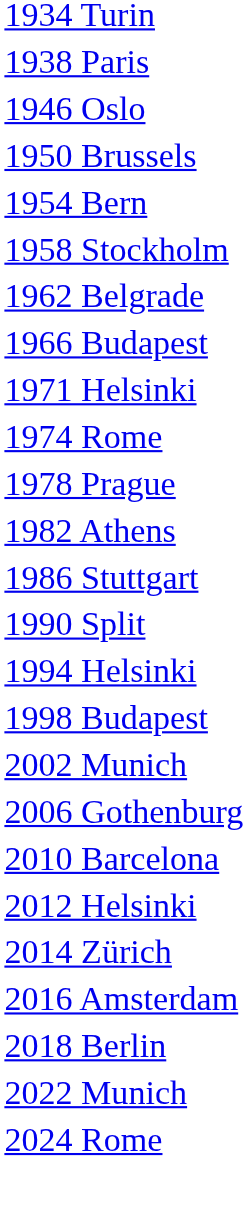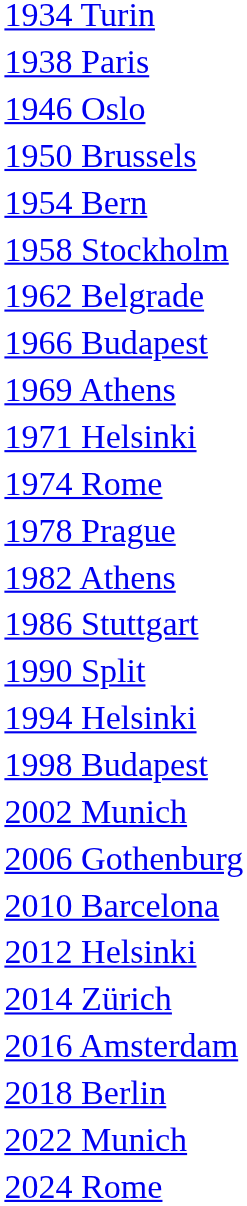 <table>
 <tr>
 <td><a href='#'>1934 Turin</a><br></td>
 <td></td>
 <td></td>
 <td></td>
 </tr>
 <tr>
 <td><a href='#'>1938 Paris</a><br></td>
 <td></td>
 <td></td>
 <td></td>
 </tr>
 <tr>
 <td><a href='#'>1946 Oslo</a><br></td>
 <td></td>
 <td></td>
 <td></td>
 </tr>
 <tr>
 <td><a href='#'>1950 Brussels</a><br></td>
 <td></td>
 <td></td>
 <td></td>
 </tr>
 <tr>
 <td><a href='#'>1954 Bern</a><br></td>
 <td></td>
 <td></td>
 <td></td>
 </tr>
 <tr>
 <td><a href='#'>1958 Stockholm</a><br></td>
 <td></td>
 <td></td>
 <td></td>
 </tr>
 <tr>
 <td><a href='#'>1962 Belgrade</a><br></td>
 <td></td>
 <td></td>
 <td></td>
 </tr>
 <tr>
 <td><a href='#'>1966 Budapest</a><br></td>
+<td></td>
+<td></td>
+<td></td>
+</tr>
+<tr>
+<td><a href='#'>1969 Athens</a><br></td>
 <td></td>
 <td></td>
 <td></td>
 </tr>
 <tr>
 <td><a href='#'>1971 Helsinki</a><br></td>
 <td></td>
 <td></td>
 <td></td>
 </tr>
 <tr>
 <td><a href='#'>1974 Rome</a><br></td>
 <td></td>
 <td></td>
 <td></td>
 </tr>
 <tr>
 <td><a href='#'>1978 Prague</a><br></td>
 <td></td>
 <td></td>
 <td></td>
 </tr>
 <tr>
 <td><a href='#'>1982 Athens</a><br></td>
 <td></td>
 <td></td>
 <td></td>
 </tr>
 <tr>
 <td><a href='#'>1986 Stuttgart</a><br></td>
 <td></td>
 <td></td>
 <td></td>
 </tr>
 <tr>
 <td><a href='#'>1990 Split</a><br></td>
 <td></td>
 <td></td>
 <td></td>
 </tr>
 <tr>
 <td><a href='#'>1994 Helsinki</a><br></td>
 <td></td>
 <td></td>
 <td></td>
 </tr>
 <tr>
 <td><a href='#'>1998 Budapest</a><br></td>
 <td></td>
 <td></td>
 <td></td>
 </tr>
 <tr>
 <td><a href='#'>2002 Munich</a><br></td>
 <td></td>
 <td></td>
 <td></td>
 </tr>
 <tr>
 <td><a href='#'>2006 Gothenburg</a><br></td>
 <td></td>
 <td></td>
 <td></td>
 </tr>
 <tr>
 <td><a href='#'>2010 Barcelona</a><br></td>
 <td></td>
 <td></td>
 <td></td>
 </tr>
 <tr>
 <td><a href='#'>2012 Helsinki</a><br></td>
 <td></td>
 <td></td>
 <td></td>
 </tr>
 <tr>
 <td><a href='#'>2014 Zürich</a><br></td>
 <td></td>
 <td></td>
 <td></td>
 </tr>
 <tr>
 <td><a href='#'>2016 Amsterdam</a><br></td>
 <td></td>
 <td></td>
 <td></td>
 </tr>
 <tr>
 <td><a href='#'>2018 Berlin</a><br></td>
 <td></td>
 <td></td>
 <td></td>
 </tr>
 <tr>
 <td><a href='#'>2022 Munich</a><br></td>
 <td></td>
 <td></td>
 <td></td>
 </tr>
 <tr>
 <td><a href='#'>2024 Rome</a><br></td>
 <td></td>
 <td></td>
 <td></td>
 </tr>
 </table>
